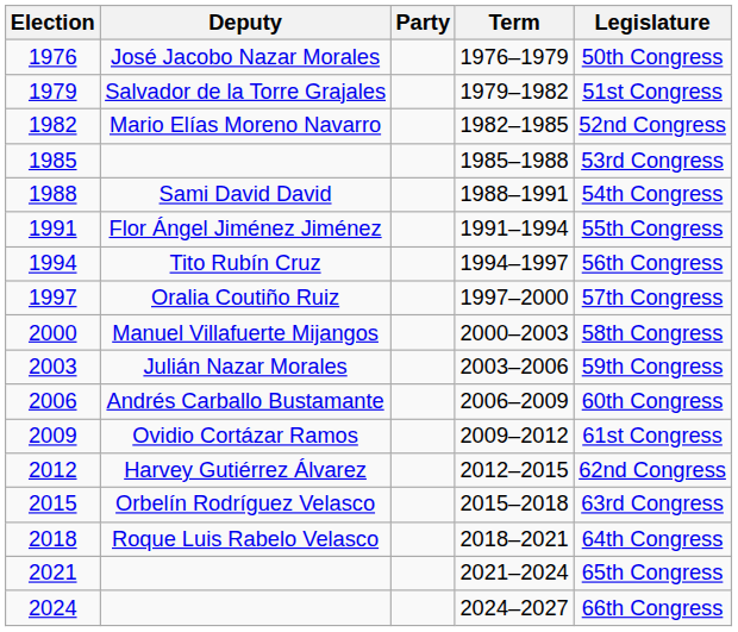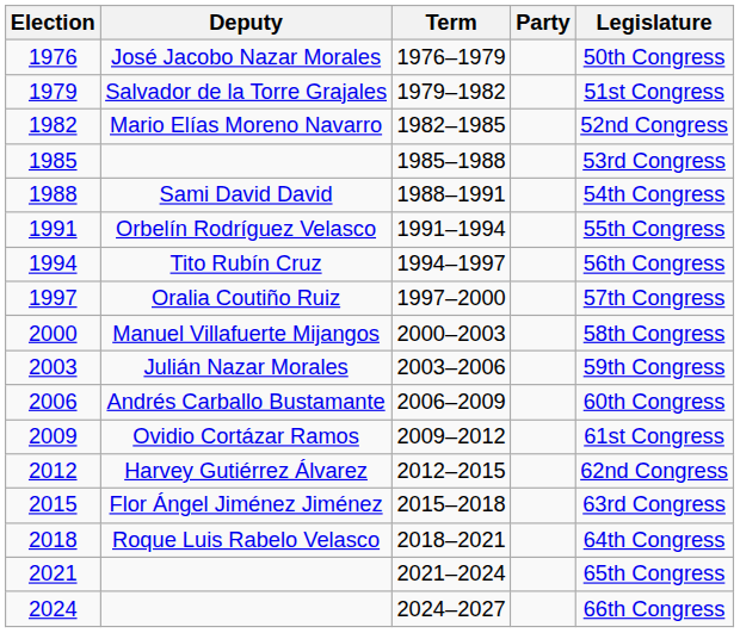 <table class="wikitable sortable" style="text-align: center">
 <tr>
 <th>Election</th>
 <th class="unsortable">Deputy</th>
+<th class="unsortable">Term</th>
 <th class="unsortable">Party</th>
-<th class="unsortable">Term</th>
 <th class="unsortable">Legislature</th>
 </tr>
 <tr>
 <td><a href='#'>1976</a></td>
 <td><a href='#'>José Jacobo Nazar Morales</a></td>
+<td>1976–1979</td>
 <td></td>
-<td>1976–1979</td>
 <td><a href='#'>50th Congress</a></td>
 </tr>
 <tr>
 <td><a href='#'>1979</a></td>
 <td><a href='#'>Salvador de la Torre Grajales</a></td>
+<td>1979–1982</td>
 <td></td>
-<td>1979–1982</td>
 <td><a href='#'>51st Congress</a></td>
 </tr>
 <tr>
 <td><a href='#'>1982</a></td>
 <td><a href='#'>Mario Elías Moreno Navarro</a></td>
+<td>1982–1985</td>
 <td></td>
-<td>1982–1985</td>
 <td><a href='#'>52nd Congress</a></td>
 </tr>
 <tr>
 <td><a href='#'>1985</a></td>
 <td></td>
+<td>1985–1988</td>
 <td></td>
-<td>1985–1988</td>
 <td><a href='#'>53rd Congress</a></td>
 </tr>
 <tr>
 <td><a href='#'>1988</a></td>
 <td><a href='#'>Sami David David</a></td>
+<td>1988–1991</td>
 <td></td>
-<td>1988–1991</td>
 <td><a href='#'>54th Congress</a></td>
 </tr>
 <tr>
 <td><a href='#'>1991</a></td>
-<td><a href='#'>Flor Ángel Jiménez Jiménez</a></td>
+<td><a href='#'>Orbelín Rodríguez Velasco</a></td>
+<td>1991–1994</td>
 <td></td>
-<td>1991–1994</td>
 <td><a href='#'>55th Congress</a></td>
 </tr>
 <tr>
 <td><a href='#'>1994</a></td>
 <td><a href='#'>Tito Rubín Cruz</a></td>
+<td>1994–1997</td>
 <td></td>
-<td>1994–1997</td>
 <td><a href='#'>56th Congress</a></td>
 </tr>
 <tr>
 <td><a href='#'>1997</a></td>
 <td><a href='#'>Oralia Coutiño Ruiz</a></td>
+<td>1997–2000</td>
 <td></td>
-<td>1997–2000</td>
 <td><a href='#'>57th Congress</a></td>
 </tr>
 <tr>
 <td><a href='#'>2000</a></td>
 <td><a href='#'>Manuel Villafuerte Mijangos</a></td>
+<td>2000–2003</td>
 <td></td>
-<td>2000–2003</td>
 <td><a href='#'>58th Congress</a></td>
 </tr>
 <tr>
 <td><a href='#'>2003</a></td>
 <td><a href='#'>Julián Nazar Morales</a></td>
+<td>2003–2006</td>
 <td></td>
-<td>2003–2006</td>
 <td><a href='#'>59th Congress</a></td>
 </tr>
 <tr>
 <td><a href='#'>2006</a></td>
 <td><a href='#'>Andrés Carballo Bustamante</a></td>
+<td>2006–2009</td>
 <td></td>
-<td>2006–2009</td>
 <td><a href='#'>60th Congress</a></td>
 </tr>
 <tr>
 <td><a href='#'>2009</a></td>
 <td><a href='#'>Ovidio Cortázar Ramos</a></td>
+<td>2009–2012</td>
 <td></td>
-<td>2009–2012</td>
 <td><a href='#'>61st Congress</a></td>
 </tr>
 <tr>
 <td><a href='#'>2012</a></td>
 <td><a href='#'>Harvey Gutiérrez Álvarez</a></td>
+<td>2012–2015</td>
 <td></td>
-<td>2012–2015</td>
 <td><a href='#'>62nd Congress</a></td>
 </tr>
 <tr>
 <td><a href='#'>2015</a></td>
-<td><a href='#'>Orbelín Rodríguez Velasco</a></td>
+<td><a href='#'>Flor Ángel Jiménez Jiménez</a></td>
+<td>2015–2018</td>
 <td></td>
-<td>2015–2018</td>
 <td><a href='#'>63rd Congress</a></td>
 </tr>
 <tr>
 <td><a href='#'>2018</a></td>
 <td><a href='#'>Roque Luis Rabelo Velasco</a></td>
+<td>2018–2021</td>
 <td></td>
-<td>2018–2021</td>
 <td><a href='#'>64th Congress</a></td>
 </tr>
 <tr>
 <td><a href='#'>2021</a></td>
 <td></td>
+<td>2021–2024</td>
 <td></td>
-<td>2021–2024</td>
 <td><a href='#'>65th Congress</a></td>
 </tr>
 <tr>
 <td><a href='#'>2024</a></td>
 <td></td>
+<td>2024–2027</td>
 <td></td>
-<td>2024–2027</td>
 <td><a href='#'>66th Congress</a></td>
 </tr>
 </table>
